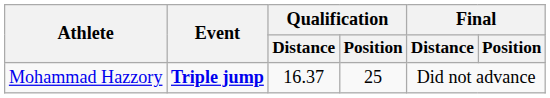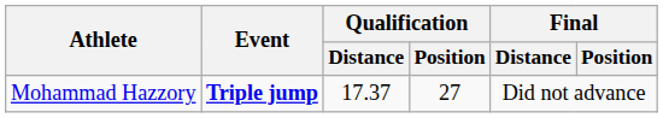 <table class=wikitable style="font-size:90%">
 <tr>
 <th rowspan="2">Athlete</th>
 <th rowspan="2">Event</th>
 <th colspan="2">Qualification</th>
 <th colspan="2">Final</th>
 </tr>
 <tr style="font-size:95%">
 <th>Distance</th>
 <th>Position</th>
 <th>Distance</th>
 <th>Position</th>
 </tr>
 <tr align=center>
 <td align=left><a href='#'>Mohammad Hazzory</a></td>
 <td align=left><strong><a href='#'>Triple jump</a></strong></td>
-<td>16.37</td>
-<td>25</td>
+<td>17.37</td>
+<td>27</td>
 <td colspan=2>Did not advance</td>
 </tr>
 </table>
